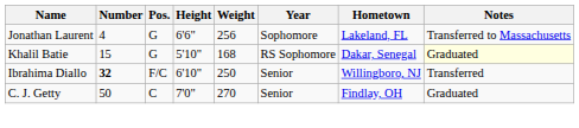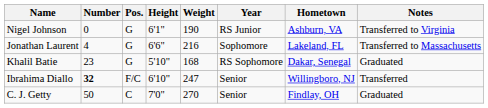 <table class="wikitable sortable" border="1">
 <tr>
 <th>Name</th>
 <th>Number</th>
 <th>Pos.</th>
 <th>Height</th>
 <th>Weight</th>
 <th>Year</th>
 <th>Hometown</th>
 <th class="unsortable">Notes</th>
 </tr>
 <tr>
+<td>Nigel Johnson</td>
+<td>0</td>
+<td>G</td>
+<td>6'1"</td>
+<td>190</td>
+<td>RS Junior</td>
+<td><a href='#'>Ashburn, VA</a></td>
+<td>Transferred to <a href='#'>Virginia</a></td>
+</tr>
+<tr>
 <td>Jonathan Laurent</td>
 <td>4</td>
 <td>G</td>
 <td>6'6"</td>
-<td>256</td>
+<td>216</td>
 <td>Sophomore</td>
 <td><a href='#'>Lakeland, FL</a></td>
 <td>Transferred to <a href='#'>Massachusetts</a></td>
 </tr>
 <tr>
 <td>Khalil Batie</td>
-<td>15</td>
+<td>23</td>
 <td>G</td>
 <td>5'10"</td>
 <td>168</td>
 <td>RS Sophomore</td>
 <td><a href='#'>Dakar, Senegal</a></td>
-<td style="background: lightyellow;">Graduated</td>
+<td>Graduated</td>
 </tr>
 <tr>
 <td>Ibrahima Diallo</td>
 <td><strong>32</strong></td>
 <td>F/C</td>
 <td>6'10"</td>
-<td>250</td>
+<td>247</td>
 <td>Senior</td>
 <td><a href='#'>Willingboro, NJ</a></td>
 <td>Transferred</td>
 </tr>
 <tr>
 <td>C. J. Getty</td>
 <td>50</td>
 <td>C</td>
 <td>7'0"</td>
 <td>270</td>
 <td>Senior</td>
 <td><a href='#'>Findlay, OH</a></td>
 <td>Graduated</td>
 </tr>
 </table>
